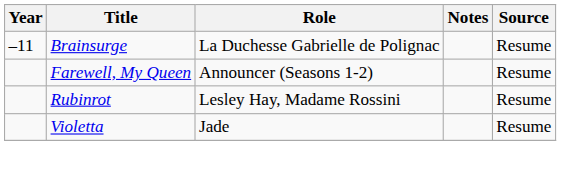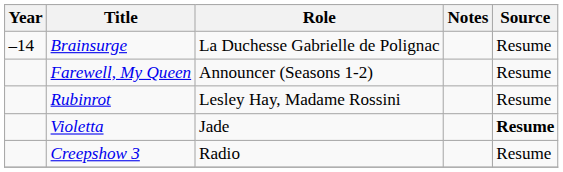 <table class="wikitable sortable plainrowheaders">
 <tr>
 <th>Year</th>
 <th>Title</th>
 <th>Role</th>
 <th class="unsortable">Notes</th>
 <th class="unsortable">Source</th>
 </tr>
 <tr>
-<td>–11</td>
+<td>–14</td>
 <td><em><a href='#'>Brainsurge</a></em></td>
 <td>La Duchesse Gabrielle de Polignac</td>
 <td></td>
 <td>Resume</td>
 </tr>
 <tr>
 <td></td>
 <td><em><a href='#'>Farewell, My Queen</a></em></td>
 <td>Announcer (Seasons 1-2)</td>
 <td></td>
 <td>Resume</td>
 </tr>
 <tr>
 <td></td>
 <td><em><a href='#'>Rubinrot</a></em></td>
 <td>Lesley Hay, Madame Rossini</td>
 <td></td>
 <td>Resume</td>
 </tr>
 <tr>
 <td></td>
 <td><em><a href='#'>Violetta</a></em></td>
 <td>Jade</td>
 <td></td>
+<td><strong>Resume</strong></td>
+</tr>
+<tr>
+<td></td>
+<td><em><a href='#'>Creepshow 3</a></em></td>
+<td>Radio</td>
+<td></td>
 <td>Resume</td>
 </tr>
 <tr>
 </tr>
 </table>
